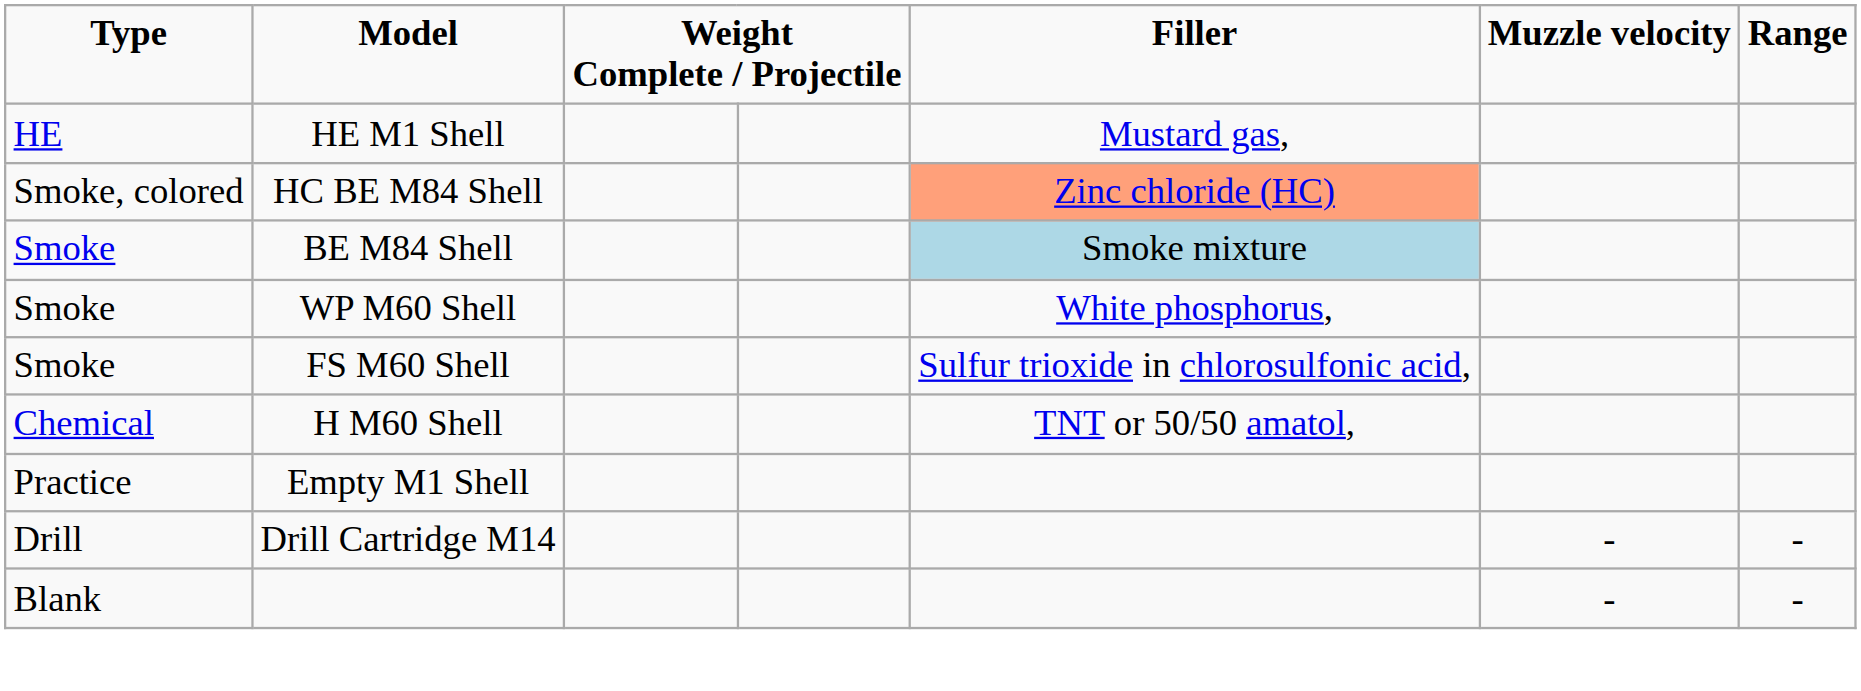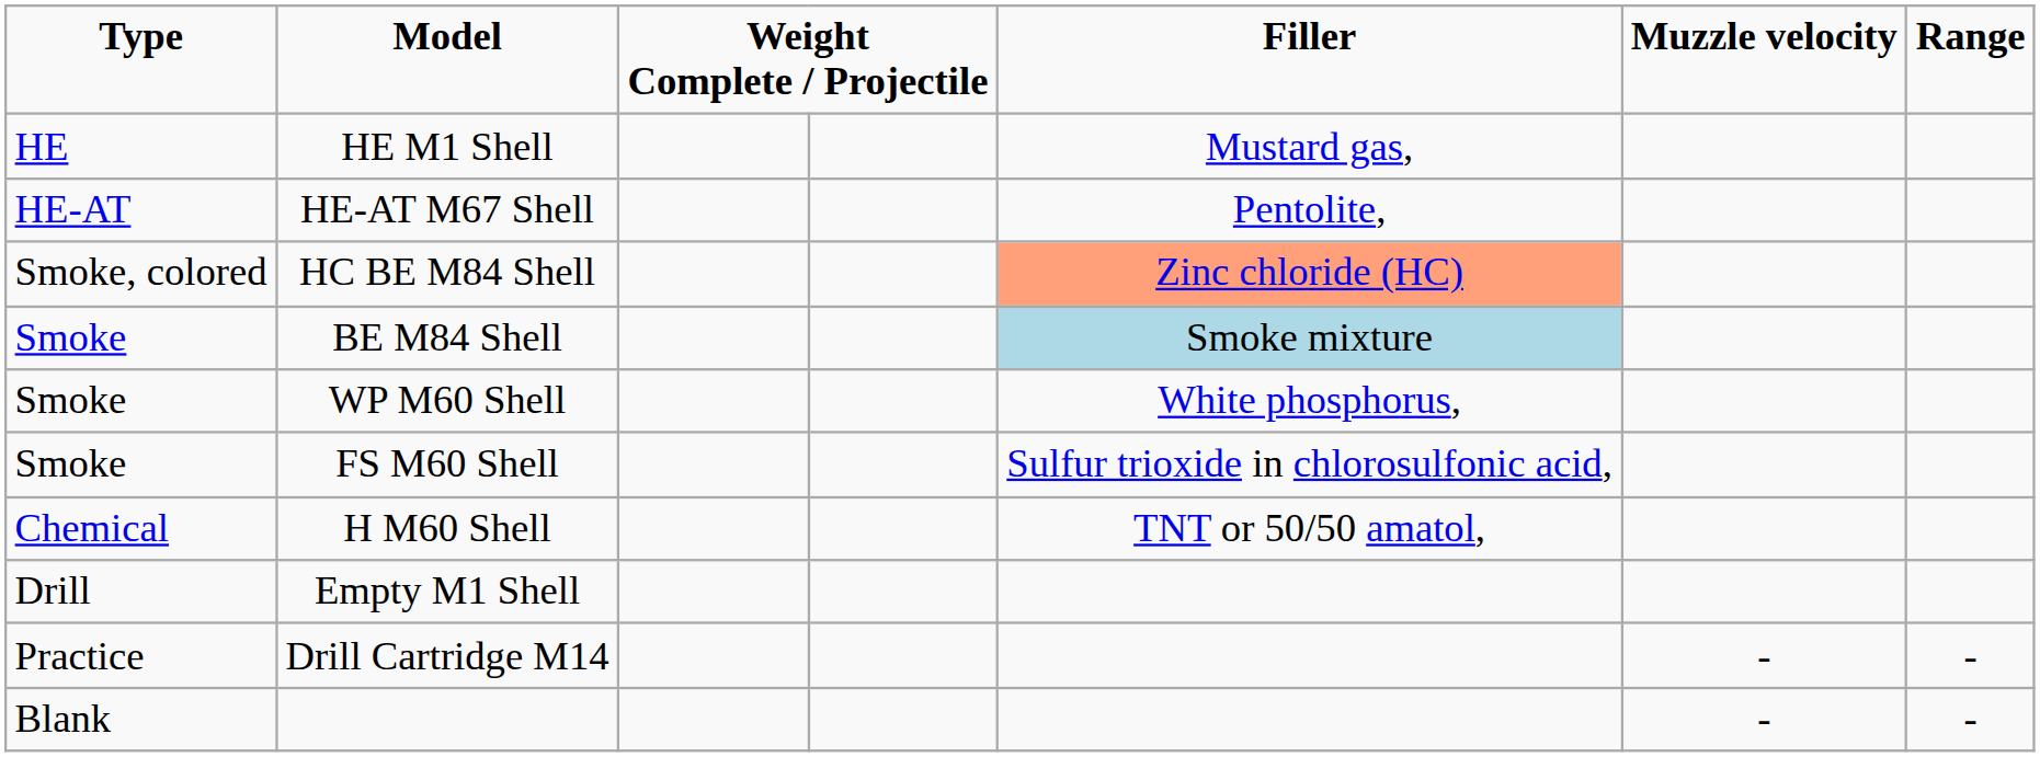 <table class="wikitable">
 <tr style="vertical-align:top; text-align:center; ">
 <td><strong>Type</strong></td>
 <td><strong>Model</strong></td>
 <td colspan="2"><strong>Weight</strong><br><strong>Complete / Projectile</strong></td>
 <td><strong>Filler</strong></td>
 <td><strong>Muzzle velocity</strong></td>
 <td><strong>Range</strong></td>
 </tr>
 <tr style="vertical-align:top; text-align:center;">
 <td style="text-align:left"><a href='#'>HE</a></td>
 <td>HE M1 Shell</td>
 <td></td>
 <td></td>
 <td><a href='#'>Mustard gas</a>, </td>
+<td></td>
+<td></td>
+</tr>
+<tr style="vertical-align:top; text-align:center;">
+<td style="text-align:left"><a href='#'>HE-AT</a></td>
+<td>HE-AT M67 Shell</td>
+<td></td>
+<td></td>
+<td><a href='#'>Pentolite</a>, </td>
 <td></td>
 <td></td>
 </tr>
 <tr style="vertical-align:top; text-align:center;">
 <td style="text-align:left">Smoke, colored</td>
 <td>HC BE M84 Shell</td>
 <td></td>
 <td></td>
 <td style="background: lightsalmon;"><a href='#'>Zinc chloride (HC)</a></td>
 <td></td>
 <td></td>
 </tr>
 <tr style="vertical-align:top; text-align:center;">
 <td style="text-align:left"><a href='#'>Smoke</a></td>
 <td>BE M84 Shell</td>
 <td></td>
 <td></td>
 <td style="background: lightblue;">Smoke mixture</td>
 <td></td>
 <td></td>
 </tr>
 <tr style="vertical-align:top; text-align:center;">
 <td style="text-align:left">Smoke</td>
 <td>WP M60 Shell</td>
 <td></td>
 <td></td>
 <td><a href='#'>White phosphorus</a>, </td>
 <td></td>
 <td></td>
 </tr>
 <tr style="vertical-align:top; text-align:center;">
 <td style="text-align:left">Smoke</td>
 <td>FS M60 Shell</td>
 <td></td>
 <td></td>
 <td><a href='#'>Sulfur trioxide</a> in <a href='#'>chlorosulfonic acid</a>, </td>
 <td></td>
 <td></td>
 </tr>
 <tr style="vertical-align:top; text-align:center;">
 <td style="text-align:left"><a href='#'>Chemical</a></td>
 <td>H M60 Shell</td>
 <td></td>
 <td></td>
 <td><a href='#'>TNT</a> or 50/50 <a href='#'>amatol</a>, </td>
 <td></td>
 <td></td>
 </tr>
 <tr style="vertical-align:top; text-align:center;">
-<td style="text-align:left">Practice</td>
+<td style="text-align:left">Drill</td>
 <td>Empty M1 Shell</td>
 <td></td>
 <td></td>
 <td></td>
 <td></td>
 <td></td>
 </tr>
 <tr style="vertical-align:top; text-align:center;">
-<td style="text-align:left">Drill</td>
+<td style="text-align:left">Practice</td>
 <td>Drill Cartridge M14</td>
 <td></td>
 <td></td>
 <td></td>
 <td>-</td>
 <td>-</td>
 </tr>
 <tr style="vertical-align:top; text-align:center;">
 <td style="text-align:left">Blank</td>
 <td></td>
 <td></td>
 <td></td>
 <td></td>
 <td>-</td>
 <td>-</td>
 </tr>
 </table>
